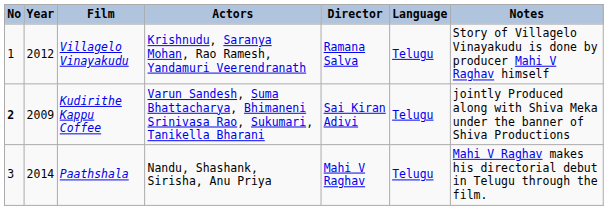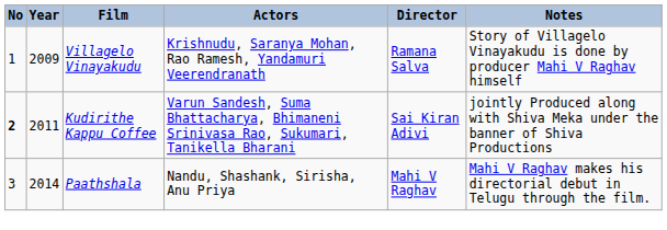 <table class="wikitable" style="font-size:90%">
 <tr style="text-align:center;">
 <th style="text-align:center; background:#b0c4de;">No</th>
 <th style="text-align:center; background:#b0c4de;">Year</th>
 <th style="text-align:center; background:#b0c4de;">Film</th>
 <th style="text-align:center; background:#b0c4de;">Actors</th>
 <th style="text-align:center; background:#b0c4de;">Director</th>
-<th style="text-align:center; background:#b0c4de;">Language</th>
 <th style="text-align:center; background:#b0c4de;">Notes</th>
 </tr>
 <tr>
 <td>1</td>
-<td>2012</td>
+<td>2009</td>
 <td><em><a href='#'>Villagelo Vinayakudu</a></em></td>
 <td><a href='#'>Krishnudu</a>, <a href='#'>Saranya Mohan</a>, Rao Ramesh, <a href='#'>Yandamuri Veerendranath</a></td>
 <td><a href='#'>Ramana Salva</a></td>
-<td><a href='#'>Telugu</a></td>
 <td>Story of Villagelo Vinayakudu is done by producer <a href='#'>Mahi V Raghav</a> himself</td>
 </tr>
 <tr>
 <td><strong>2</strong></td>
-<td>2009</td>
+<td>2011</td>
 <td><em><a href='#'>Kudirithe Kappu Coffee</a></em></td>
 <td><a href='#'>Varun Sandesh</a>, <a href='#'>Suma Bhattacharya</a>, <a href='#'>Bhimaneni Srinivasa Rao</a>, <a href='#'>Sukumari</a>, <a href='#'>Tanikella Bharani</a></td>
 <td><a href='#'>Sai Kiran Adivi</a></td>
-<td><a href='#'>Telugu</a></td>
 <td>jointly Produced along with Shiva Meka under the banner of Shiva Productions</td>
 </tr>
 <tr>
 <td>3</td>
 <td>2014</td>
 <td><em><a href='#'>Paathshala</a></em></td>
 <td>Nandu, Shashank, Sirisha, Anu Priya</td>
 <td><a href='#'>Mahi V Raghav</a></td>
-<td><a href='#'>Telugu</a></td>
 <td><a href='#'>Mahi V Raghav</a> makes his directorial debut in Telugu through the film.</td>
 </tr>
 </table>
